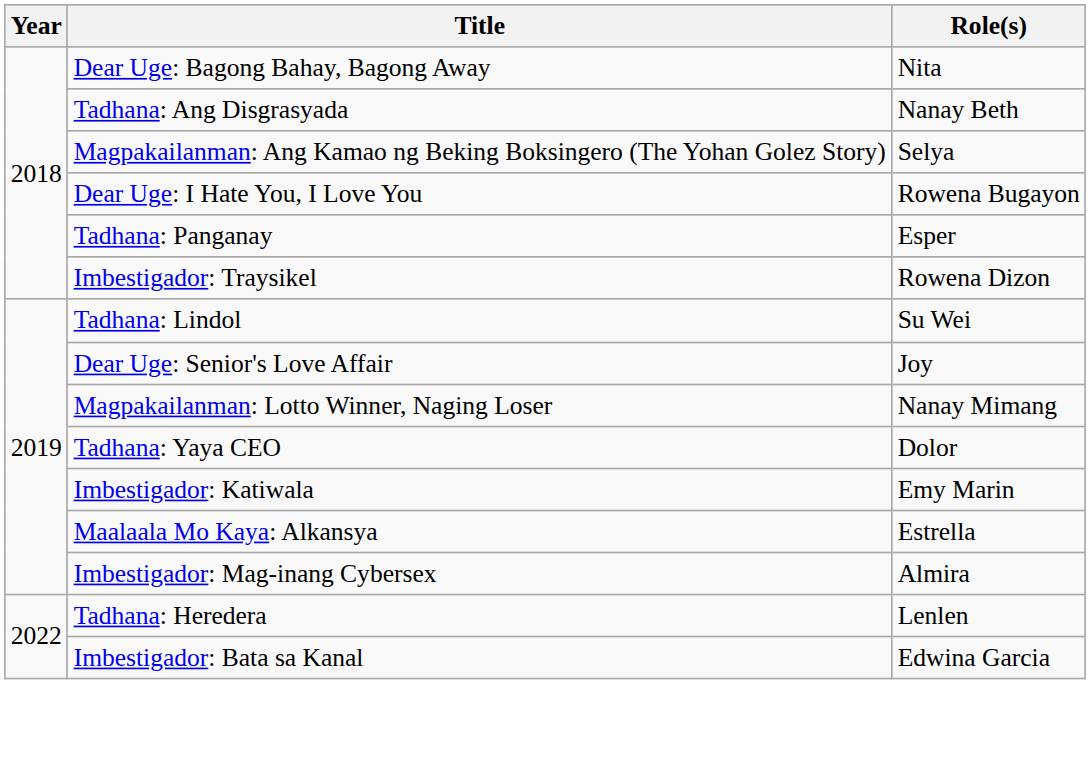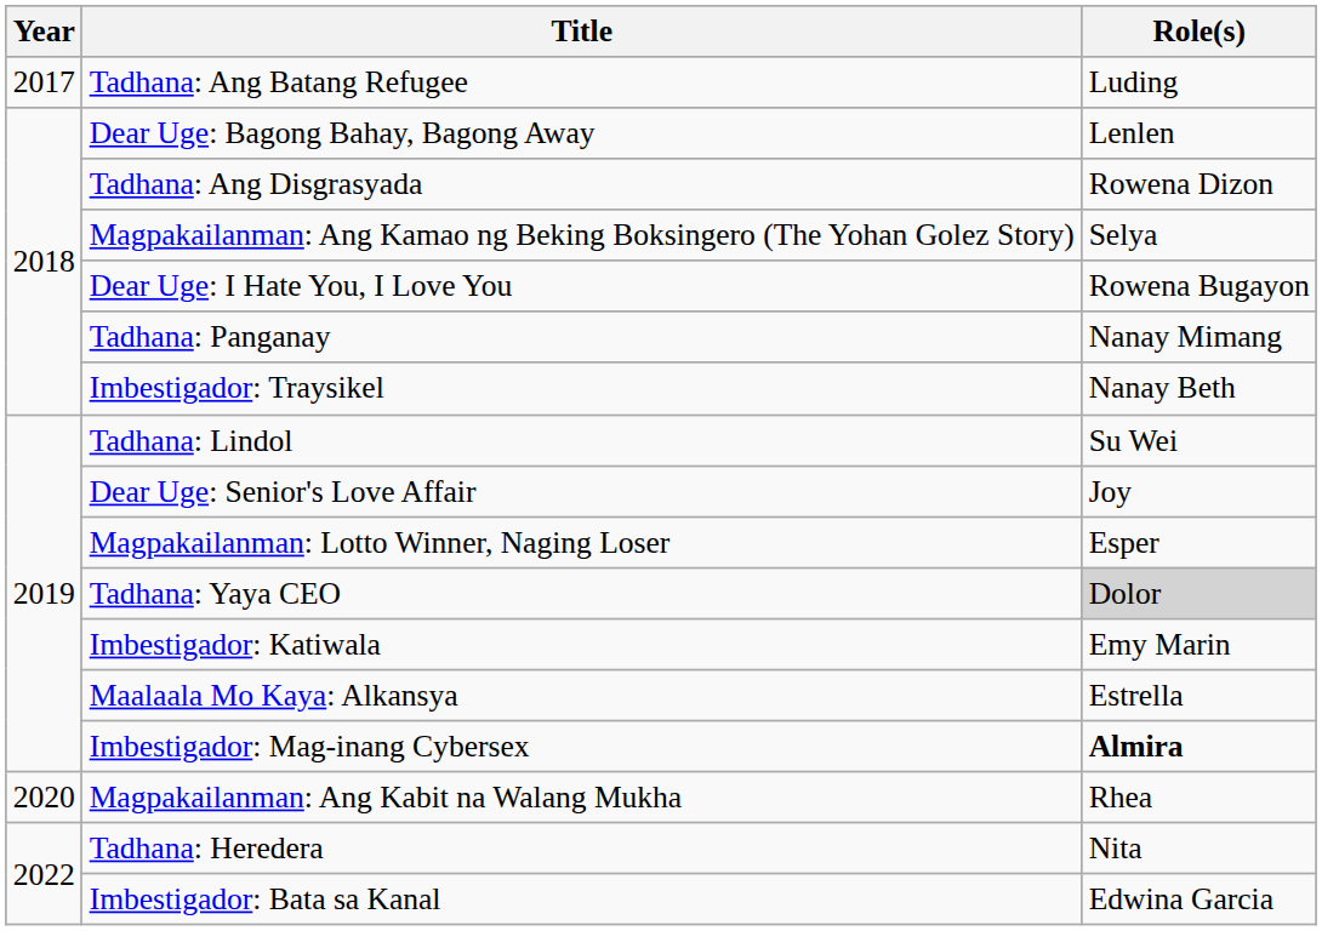 <table class="wikitable sortable" style="font-size: 95%;">
 <tr>
 <th>Year</th>
 <th>Title</th>
 <th>Role(s)</th>
 </tr>
 <tr>
+<td>2017</td>
+<td><a href='#'>Tadhana</a>: Ang Batang Refugee</td>
+<td>Luding</td>
+</tr>
+<tr>
 <td rowspan="6">2018</td>
 <td><a href='#'>Dear Uge</a>: Bagong Bahay, Bagong Away</td>
-<td>Nita</td>
+<td>Lenlen</td>
 </tr>
 <tr>
 <td><a href='#'>Tadhana</a>: Ang Disgrasyada</td>
-<td>Nanay Beth</td>
+<td>Rowena Dizon</td>
 </tr>
 <tr>
 <td><a href='#'>Magpakailanman</a>: Ang Kamao ng Beking Boksingero (The Yohan Golez Story)</td>
 <td>Selya</td>
 </tr>
 <tr>
 <td><a href='#'>Dear Uge</a>: I Hate You, I Love You</td>
 <td>Rowena Bugayon</td>
 </tr>
 <tr>
 <td><a href='#'>Tadhana</a>: Panganay</td>
-<td>Esper</td>
+<td>Nanay Mimang</td>
 </tr>
 <tr>
 <td><a href='#'>Imbestigador</a>: Traysikel</td>
-<td>Rowena Dizon</td>
+<td>Nanay Beth</td>
 </tr>
 <tr>
 <td rowspan="7">2019</td>
 <td><a href='#'>Tadhana</a>: Lindol</td>
 <td>Su Wei</td>
 </tr>
 <tr>
 <td><a href='#'>Dear Uge</a>: Senior's Love Affair</td>
 <td>Joy</td>
 </tr>
 <tr>
 <td><a href='#'>Magpakailanman</a>: Lotto Winner, Naging Loser</td>
-<td>Nanay Mimang</td>
+<td>Esper</td>
 </tr>
 <tr>
 <td><a href='#'>Tadhana</a>: Yaya CEO</td>
-<td>Dolor</td>
+<td style="background: lightgrey;">Dolor</td>
 </tr>
 <tr>
 <td><a href='#'>Imbestigador</a>: Katiwala</td>
 <td>Emy Marin</td>
 </tr>
 <tr>
 <td><a href='#'>Maalaala Mo Kaya</a>: Alkansya</td>
 <td>Estrella</td>
 </tr>
 <tr>
 <td><a href='#'>Imbestigador</a>: Mag-inang Cybersex</td>
-<td>Almira</td>
+<td><strong>Almira</strong></td>
+</tr>
+<tr>
+<td>2020</td>
+<td><a href='#'>Magpakailanman</a>: Ang Kabit na Walang Mukha</td>
+<td>Rhea</td>
 </tr>
 <tr>
 <td rowspan="2">2022</td>
 <td><a href='#'>Tadhana</a>: Heredera</td>
-<td>Lenlen</td>
+<td>Nita</td>
 </tr>
 <tr>
 <td><a href='#'>Imbestigador</a>: Bata sa Kanal</td>
 <td>Edwina Garcia</td>
 </tr>
 </table>
